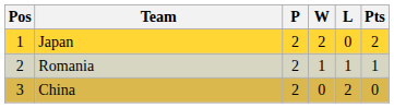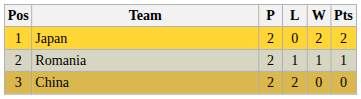 <table class="wikitable" style="font-size: 100%">
 <tr>
 <th width=15>Pos</th>
 <th width=250>Team</th>
 <th width=20>P</th>
+<th width=20>L</th>
 <th width=20>W</th>
-<th width=20>L</th>
 <th width=20>Pts</th>
 </tr>
 <tr align=center style="background: #FFD633;">
 <td>1</td>
 <td align="left"> Japan</td>
 <td>2</td>
+<td>0</td>
 <td>2</td>
-<td>0</td>
 <td>2</td>
 </tr>
 <tr align=center style="background: #D6D6C2;">
 <td>2</td>
 <td align="left"> Romania</td>
 <td>2</td>
 <td>1</td>
 <td>1</td>
 <td>1</td>
 </tr>
 <tr align=center style="background: #DBB84D;">
 <td>3</td>
 <td align="left"> China</td>
 <td>2</td>
+<td>2</td>
 <td>0</td>
-<td>2</td>
 <td>0</td>
 </tr>
 </table>
